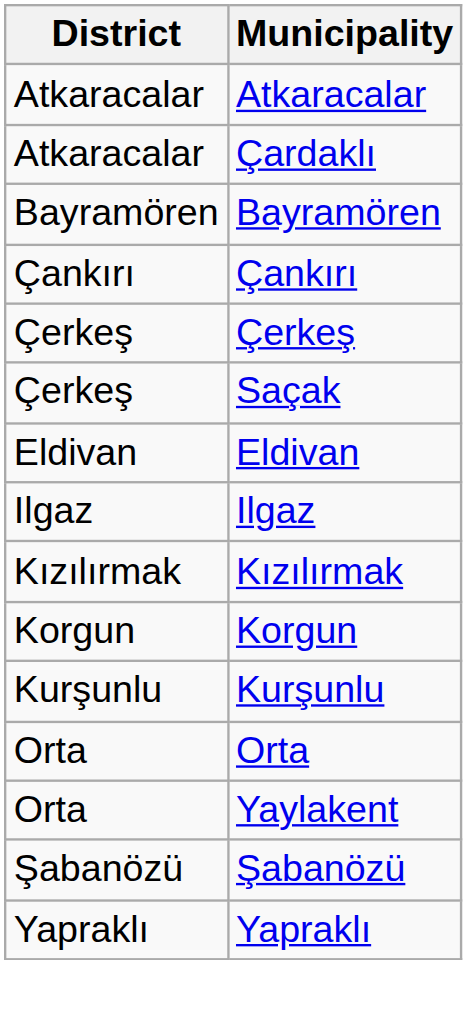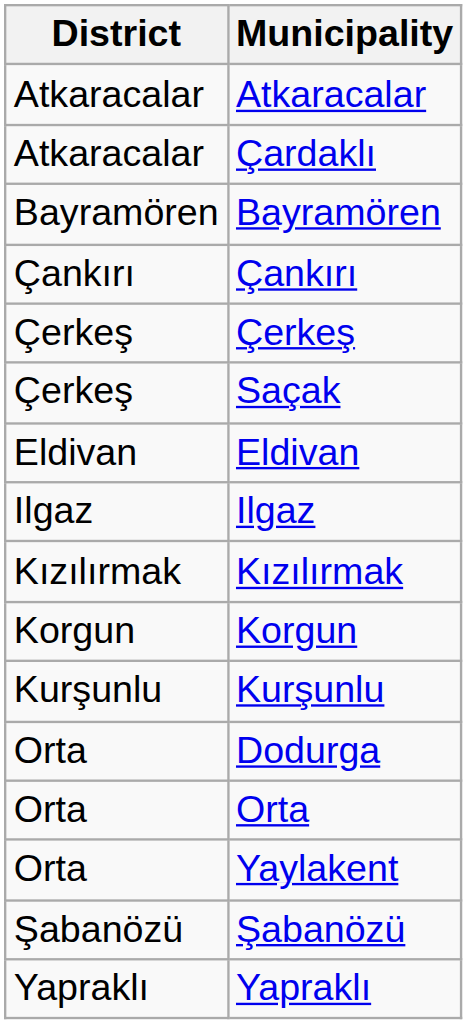 <table class="sortable wikitable">
 <tr>
 <th>District</th>
 <th>Municipality</th>
 </tr>
 <tr>
 <td>Atkaracalar</td>
 <td><a href='#'>Atkaracalar</a></td>
 </tr>
 <tr>
 <td>Atkaracalar</td>
 <td><a href='#'>Çardaklı</a></td>
 </tr>
 <tr>
 <td>Bayramören</td>
 <td><a href='#'>Bayramören</a></td>
 </tr>
 <tr>
 <td>Çankırı</td>
 <td><a href='#'>Çankırı</a></td>
 </tr>
 <tr>
 <td>Çerkeş</td>
 <td><a href='#'>Çerkeş</a></td>
 </tr>
 <tr>
 <td>Çerkeş</td>
 <td><a href='#'>Saçak</a></td>
 </tr>
 <tr>
 <td>Eldivan</td>
 <td><a href='#'>Eldivan</a></td>
 </tr>
 <tr>
 <td>Ilgaz</td>
 <td><a href='#'>Ilgaz</a></td>
 </tr>
 <tr>
 <td>Kızılırmak</td>
 <td><a href='#'>Kızılırmak</a></td>
 </tr>
 <tr>
 <td>Korgun</td>
 <td><a href='#'>Korgun</a></td>
 </tr>
 <tr>
 <td>Kurşunlu</td>
 <td><a href='#'>Kurşunlu</a></td>
 </tr>
 <tr>
 <td>Orta</td>
+<td><a href='#'>Dodurga</a></td>
+</tr>
+<tr>
+<td>Orta</td>
 <td><a href='#'>Orta</a></td>
 </tr>
 <tr>
 <td>Orta</td>
 <td><a href='#'>Yaylakent</a></td>
 </tr>
 <tr>
 <td>Şabanözü</td>
 <td><a href='#'>Şabanözü</a></td>
 </tr>
 <tr>
 <td>Yapraklı</td>
 <td><a href='#'>Yapraklı</a></td>
 </tr>
 </table>
